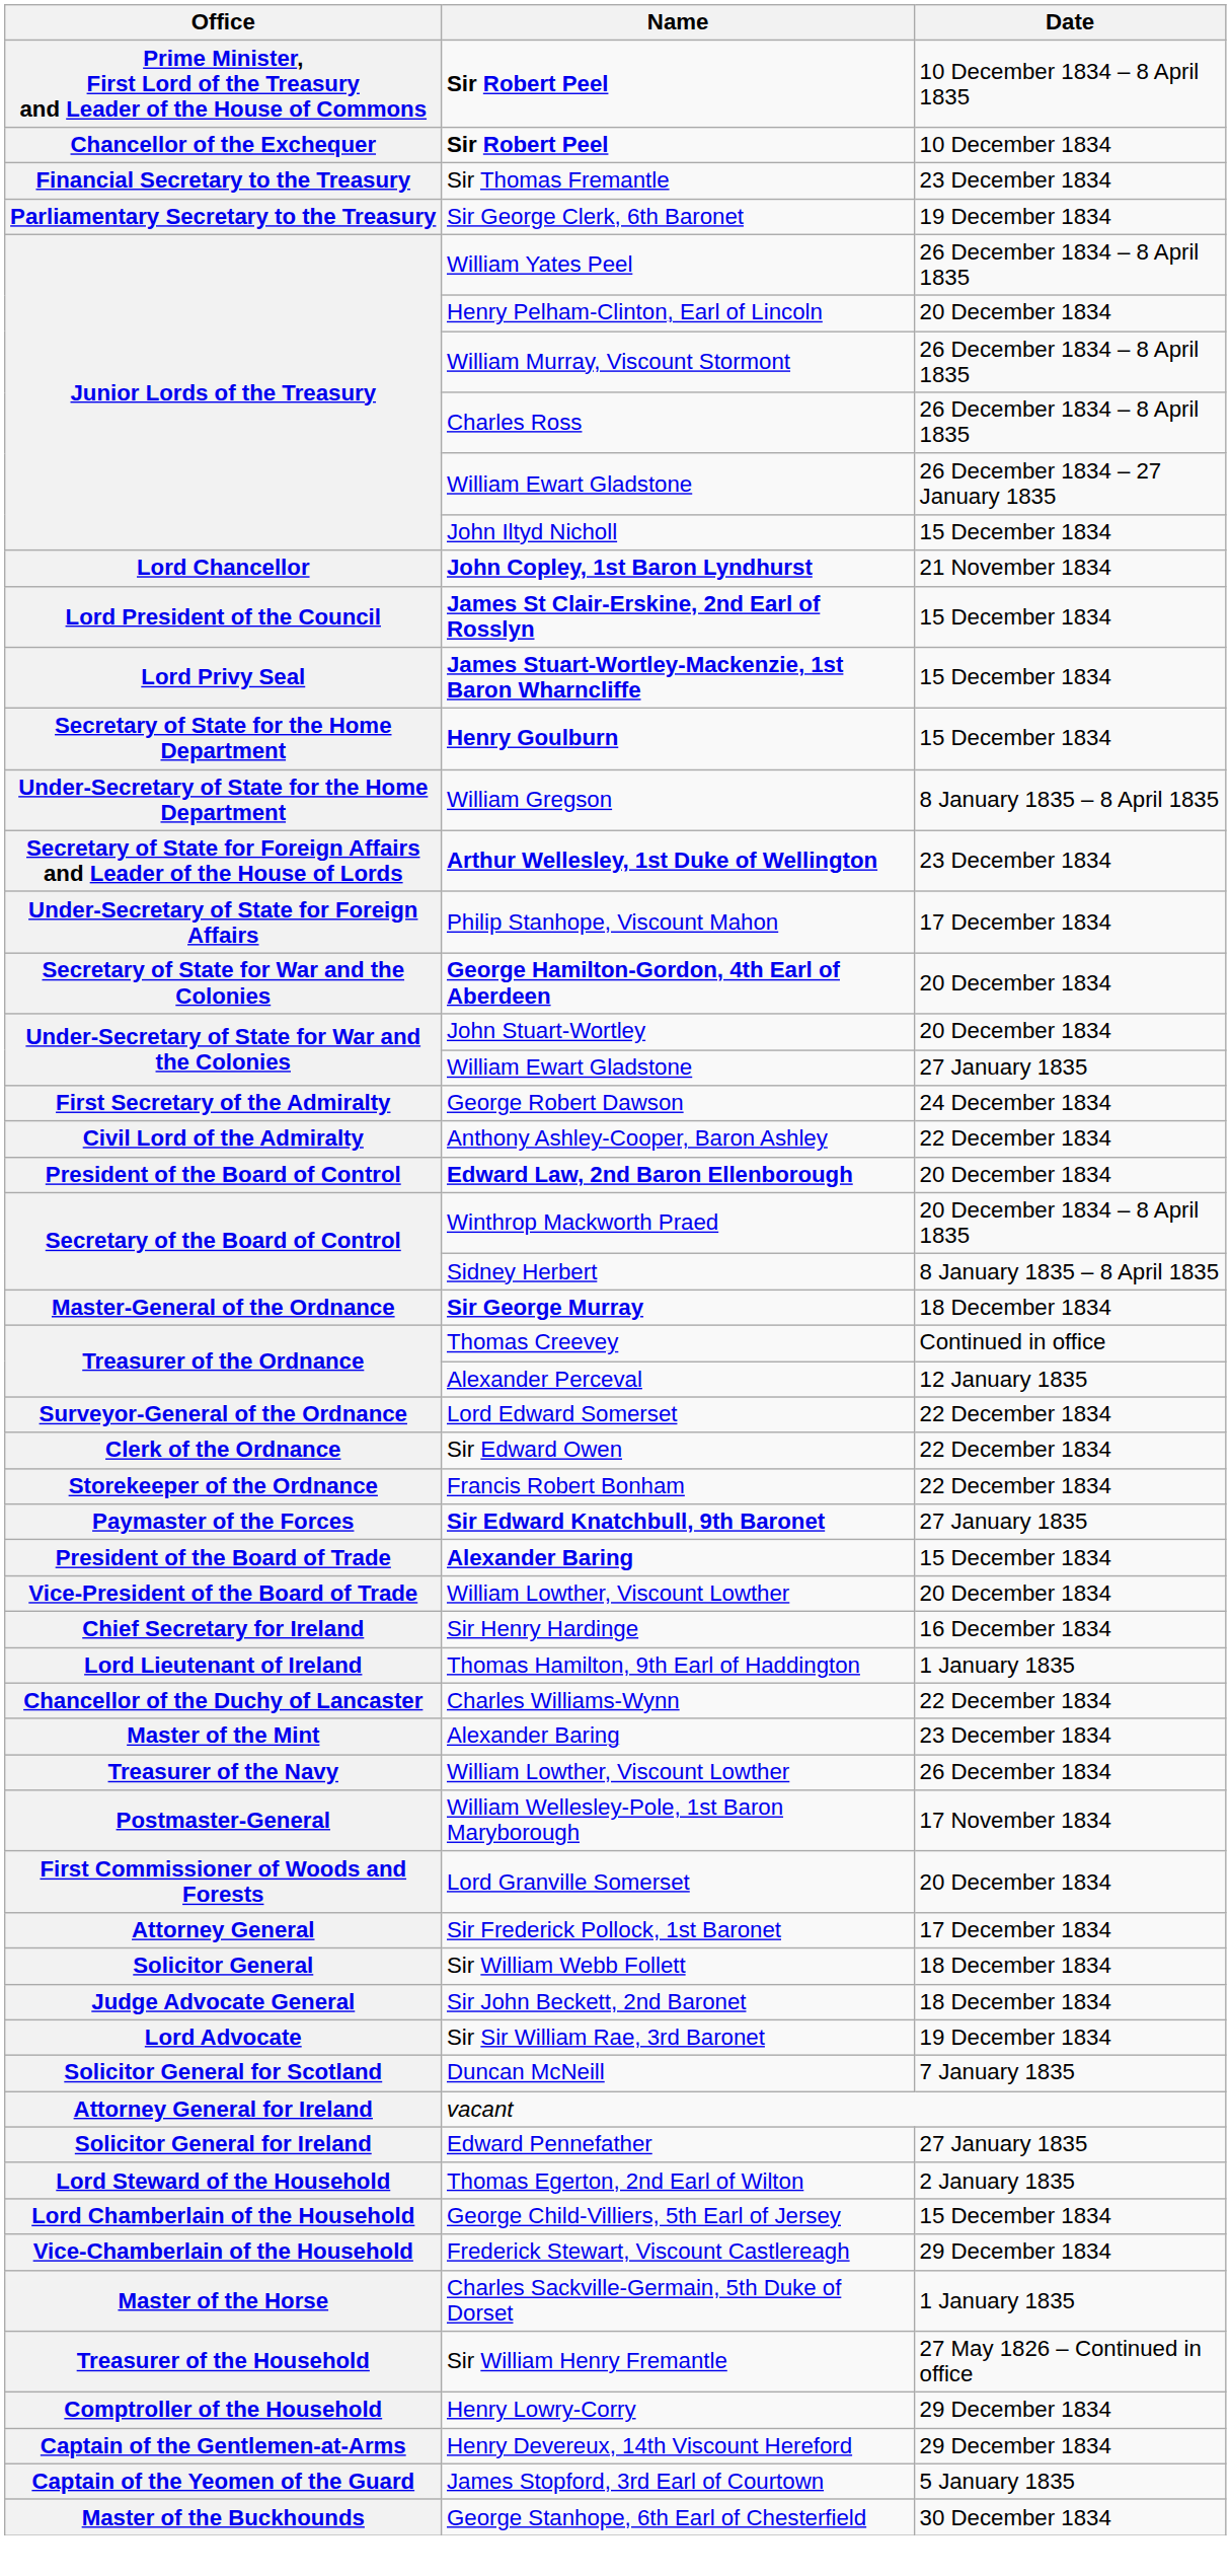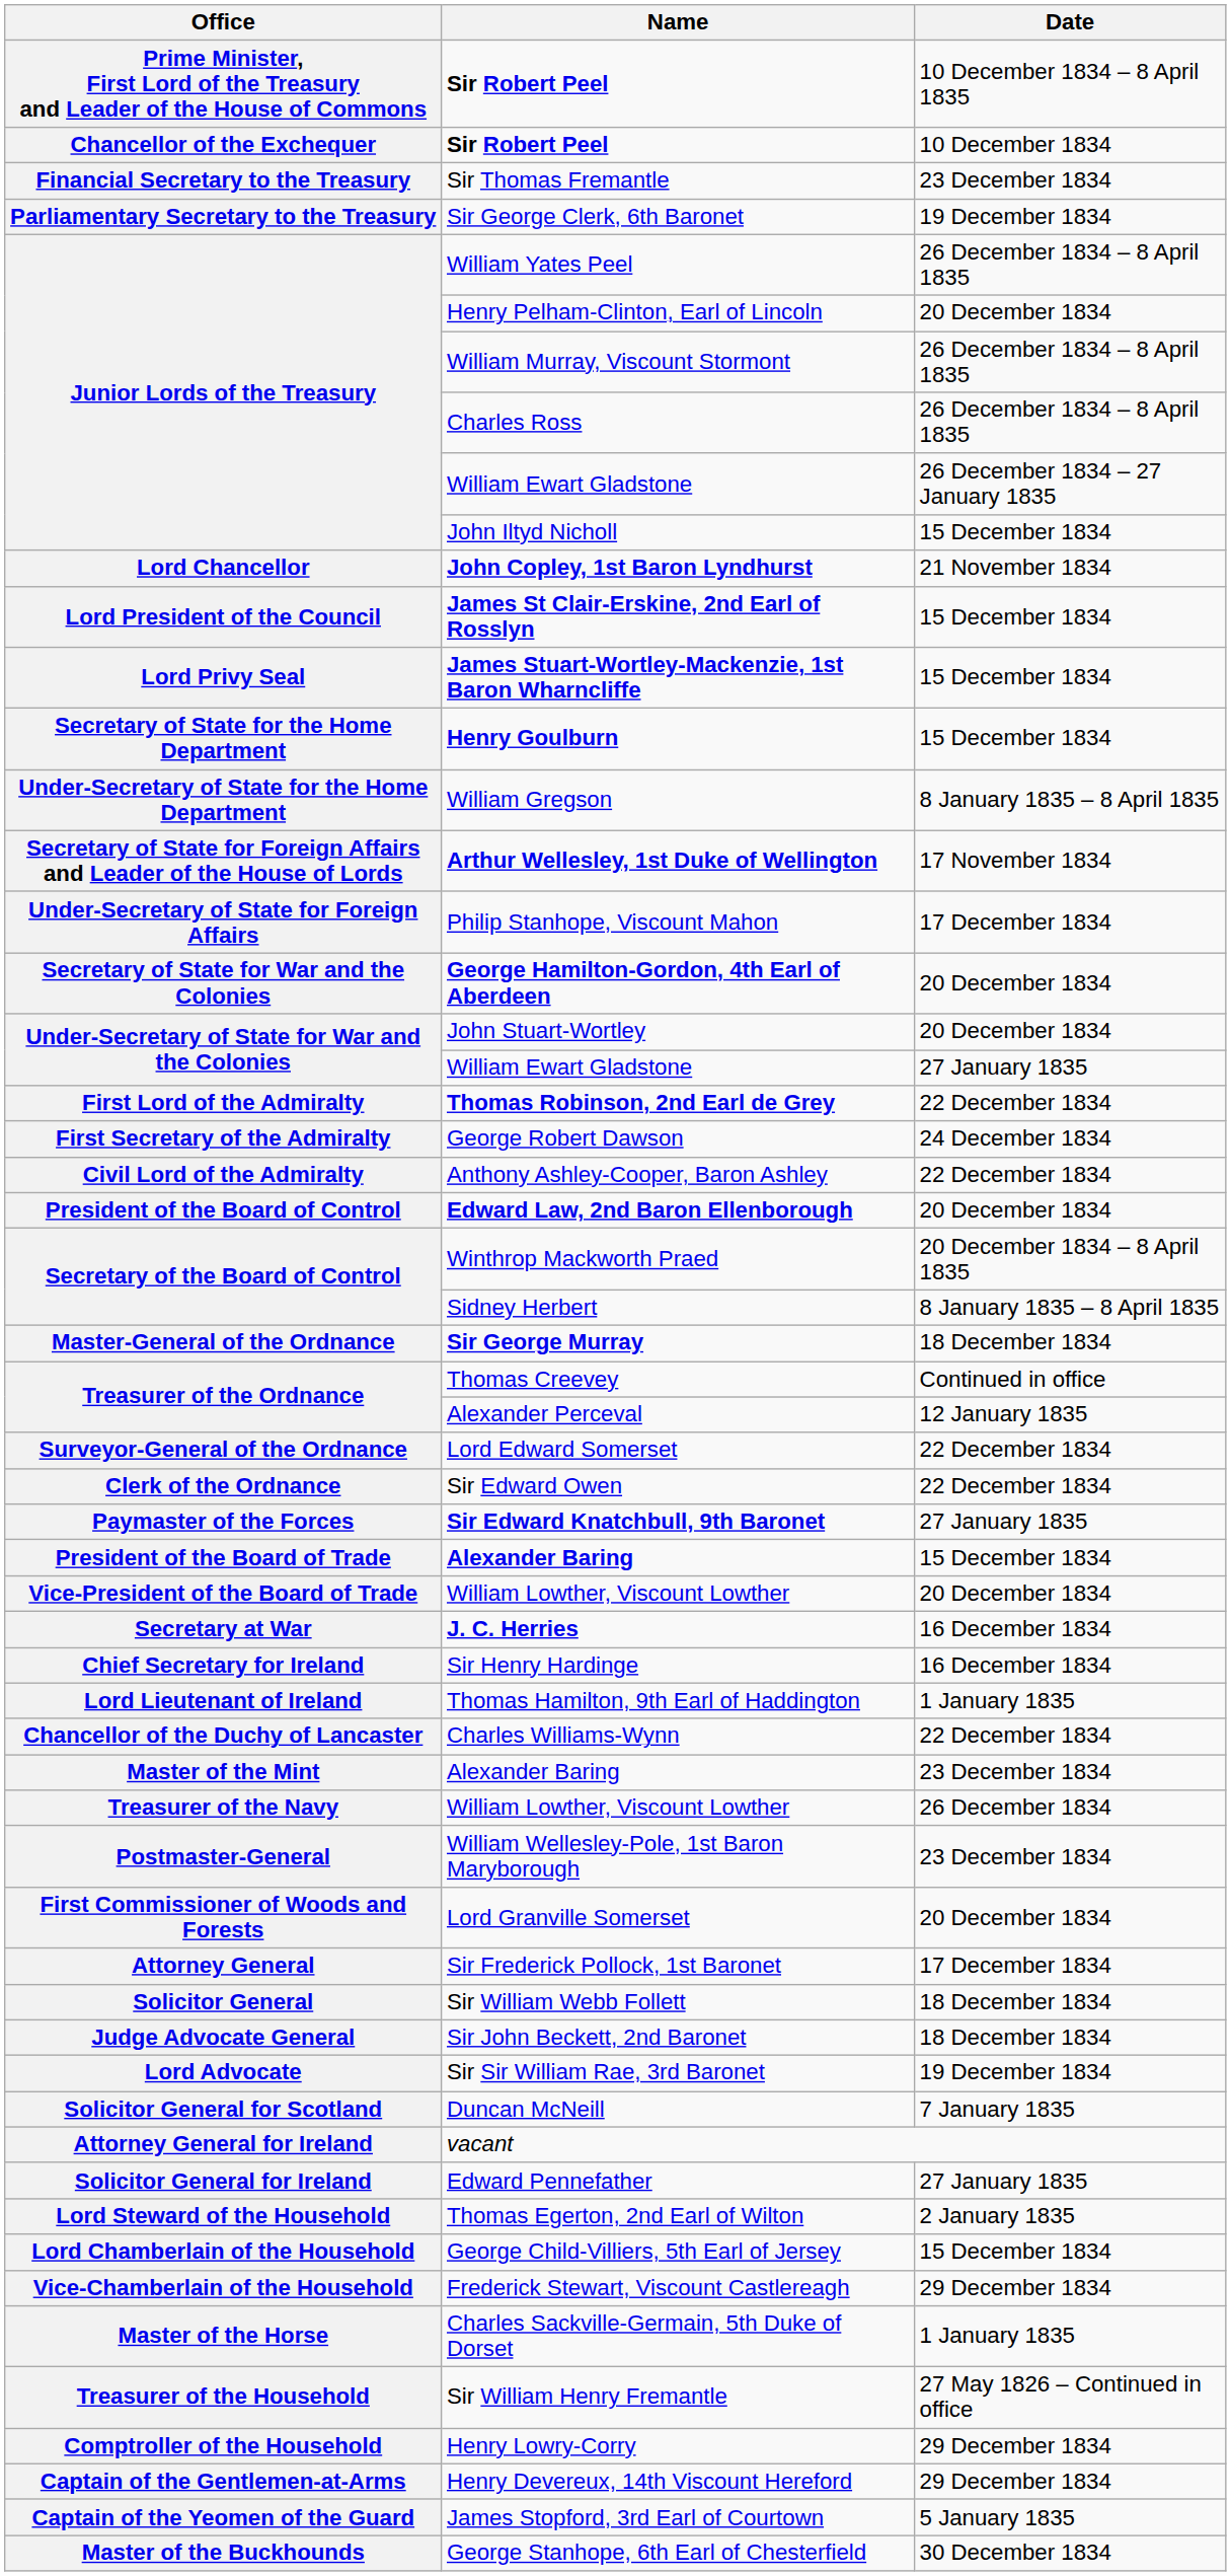 <table class="wikitable plainrowheaders">
 <tr>
 <th>Office</th>
 <th>Name</th>
 <th>Date</th>
 </tr>
 <tr>
 <th scope=row><a href='#'>Prime Minister</a>, <br> <a href='#'>First Lord of the Treasury</a> <br> and <a href='#'>Leader of the House of Commons</a></th>
 <td><strong>Sir <a href='#'>Robert Peel</a></strong></td>
 <td>10 December 1834 – 8 April 1835</td>
 </tr>
 <tr>
 <th scope=row><a href='#'>Chancellor of the Exchequer</a></th>
 <td><strong>Sir <a href='#'>Robert Peel</a></strong></td>
 <td>10 December 1834</td>
 </tr>
 <tr>
 <th scope=row><a href='#'>Financial Secretary to the Treasury</a></th>
 <td>Sir <a href='#'>Thomas Fremantle</a></td>
 <td>23 December 1834</td>
 </tr>
 <tr>
 <th scope=row><a href='#'>Parliamentary Secretary to the Treasury</a></th>
 <td><a href='#'>Sir George Clerk, 6th Baronet</a></td>
 <td>19 December 1834</td>
 </tr>
 <tr>
 <th scope=row rowspan=6><a href='#'>Junior Lords of the Treasury</a></th>
 <td><a href='#'>William Yates Peel</a></td>
 <td>26 December 1834 – 8 April 1835</td>
 </tr>
 <tr>
 <td><a href='#'>Henry Pelham-Clinton, Earl of Lincoln</a></td>
 <td>20 December 1834</td>
 </tr>
 <tr>
 <td><a href='#'>William Murray, Viscount Stormont</a></td>
 <td>26 December 1834 – 8 April 1835</td>
 </tr>
 <tr>
 <td><a href='#'>Charles Ross</a></td>
 <td>26 December 1834 – 8 April 1835</td>
 </tr>
 <tr>
 <td><a href='#'>William Ewart Gladstone</a></td>
 <td>26 December 1834 – 27 January 1835</td>
 </tr>
 <tr>
 <td><a href='#'>John Iltyd Nicholl</a></td>
 <td>15 December 1834</td>
 </tr>
 <tr>
 <th scope=row><a href='#'>Lord Chancellor</a></th>
 <td><strong><a href='#'>John Copley, 1st Baron Lyndhurst</a></strong></td>
 <td>21 November 1834</td>
 </tr>
 <tr>
 <th scope=row><a href='#'>Lord President of the Council</a></th>
 <td><strong><a href='#'>James St Clair-Erskine, 2nd Earl of Rosslyn</a></strong></td>
 <td>15 December 1834</td>
 </tr>
 <tr>
 <th scope=row><a href='#'>Lord Privy Seal</a></th>
 <td><strong><a href='#'>James Stuart-Wortley-Mackenzie, 1st Baron Wharncliffe</a></strong></td>
 <td>15 December 1834</td>
 </tr>
 <tr>
 <th scope=row><a href='#'>Secretary of State for the Home Department</a></th>
 <td><strong><a href='#'>Henry Goulburn</a></strong></td>
 <td>15 December 1834</td>
 </tr>
 <tr>
 <th scope=row><a href='#'>Under-Secretary of State for the Home Department</a></th>
 <td><a href='#'>William Gregson</a></td>
 <td>8 January 1835 – 8 April 1835</td>
 </tr>
 <tr>
 <th scope=row><a href='#'>Secretary of State for Foreign Affairs</a> <br> and <a href='#'>Leader of the House of Lords</a></th>
 <td><strong><a href='#'>Arthur Wellesley, 1st Duke of Wellington</a></strong></td>
-<td>23 December 1834</td>
+<td>17 November 1834</td>
 </tr>
 <tr>
 <th scope=row><a href='#'>Under-Secretary of State for Foreign Affairs</a></th>
 <td><a href='#'>Philip Stanhope, Viscount Mahon</a></td>
 <td>17 December 1834</td>
 </tr>
 <tr>
 <th scope=row><a href='#'>Secretary of State for War and the Colonies</a></th>
 <td><strong><a href='#'>George Hamilton-Gordon, 4th Earl of Aberdeen</a></strong></td>
 <td>20 December 1834</td>
 </tr>
 <tr>
 <th scope=row rowspan=2><a href='#'>Under-Secretary of State for War and the Colonies</a></th>
 <td><a href='#'>John Stuart-Wortley</a></td>
 <td>20 December 1834</td>
 </tr>
 <tr>
 <td><a href='#'>William Ewart Gladstone</a></td>
 <td>27 January 1835</td>
+</tr>
+<tr>
+<th scope=row><a href='#'>First Lord of the Admiralty</a></th>
+<td><strong><a href='#'>Thomas Robinson, 2nd Earl de Grey</a></strong></td>
+<td>22 December 1834</td>
 </tr>
 <tr>
 <th scope=row><a href='#'>First Secretary of the Admiralty</a></th>
 <td><a href='#'>George Robert Dawson</a></td>
 <td>24 December 1834</td>
 </tr>
 <tr>
 <th scope=row><a href='#'>Civil Lord of the Admiralty</a></th>
 <td><a href='#'>Anthony Ashley-Cooper, Baron Ashley</a></td>
 <td>22 December 1834</td>
 </tr>
 <tr>
 <th scope=row><a href='#'>President of the Board of Control</a></th>
 <td><strong><a href='#'>Edward Law, 2nd Baron Ellenborough</a></strong></td>
 <td>20 December 1834</td>
 </tr>
 <tr>
 <th scope=row rowspan=2><a href='#'>Secretary of the Board of Control</a></th>
 <td><a href='#'>Winthrop Mackworth Praed</a></td>
 <td>20 December 1834 – 8 April 1835</td>
 </tr>
 <tr>
 <td><a href='#'>Sidney Herbert</a></td>
 <td>8 January 1835 – 8 April 1835</td>
 </tr>
 <tr>
 <th scope=row><a href='#'>Master-General of the Ordnance</a></th>
 <td><strong><a href='#'>Sir George Murray</a></strong></td>
 <td>18 December 1834</td>
 </tr>
 <tr>
 <th scope=row rowspan=2><a href='#'>Treasurer of the Ordnance</a></th>
 <td><a href='#'>Thomas Creevey</a></td>
 <td>Continued in office</td>
 </tr>
 <tr>
 <td><a href='#'>Alexander Perceval</a></td>
 <td>12 January 1835</td>
 </tr>
 <tr>
 <th scope=row><a href='#'>Surveyor-General of the Ordnance</a></th>
 <td><a href='#'>Lord Edward Somerset</a></td>
 <td>22 December 1834</td>
 </tr>
 <tr>
 <th scope=row><a href='#'>Clerk of the Ordnance</a></th>
 <td>Sir <a href='#'>Edward Owen</a></td>
 <td>22 December 1834</td>
 </tr>
 <tr>
-<th scope=row><a href='#'>Storekeeper of the Ordnance</a></th>
-<td><a href='#'>Francis Robert Bonham</a></td>
-<td>22 December 1834</td>
-</tr>
-<tr>
 <th scope=row><a href='#'>Paymaster of the Forces</a></th>
 <td><strong><a href='#'>Sir Edward Knatchbull, 9th Baronet</a></strong></td>
 <td>27 January 1835</td>
 </tr>
 <tr>
 <th scope=row><a href='#'>President of the Board of Trade</a></th>
 <td><strong><a href='#'>Alexander Baring</a></strong></td>
 <td>15 December 1834</td>
 </tr>
 <tr>
 <th scope=row><a href='#'>Vice-President of the Board of Trade</a></th>
 <td><a href='#'>William Lowther, Viscount Lowther</a></td>
 <td>20 December 1834</td>
+</tr>
+<tr>
+<th scope=row><a href='#'>Secretary at War</a></th>
+<td><strong><a href='#'>J. C. Herries</a></strong></td>
+<td>16 December 1834</td>
 </tr>
 <tr>
 <th scope=row><a href='#'>Chief Secretary for Ireland</a></th>
 <td><a href='#'>Sir Henry Hardinge</a></td>
 <td>16 December 1834</td>
 </tr>
 <tr>
 <th scope=row><a href='#'>Lord Lieutenant of Ireland</a></th>
 <td><a href='#'>Thomas Hamilton, 9th Earl of Haddington</a></td>
 <td>1 January 1835</td>
 </tr>
 <tr>
 <th scope=row><a href='#'>Chancellor of the Duchy of Lancaster</a></th>
 <td><a href='#'>Charles Williams-Wynn</a></td>
 <td>22 December 1834</td>
 </tr>
 <tr>
 <th scope=row><a href='#'>Master of the Mint</a></th>
 <td><a href='#'>Alexander Baring</a></td>
 <td>23 December 1834</td>
 </tr>
 <tr>
 <th scope=row><a href='#'>Treasurer of the Navy</a></th>
 <td><a href='#'>William Lowther, Viscount Lowther</a></td>
 <td>26 December 1834</td>
 </tr>
 <tr>
 <th scope=row><a href='#'>Postmaster-General</a></th>
 <td><a href='#'>William Wellesley-Pole, 1st Baron Maryborough</a></td>
-<td>17 November 1834</td>
+<td>23 December 1834</td>
 </tr>
 <tr>
 <th scope=row><a href='#'>First Commissioner of Woods and Forests</a></th>
 <td><a href='#'>Lord Granville Somerset</a></td>
 <td>20 December 1834</td>
 </tr>
 <tr>
 <th scope=row><a href='#'>Attorney General</a></th>
 <td><a href='#'>Sir Frederick Pollock, 1st Baronet</a></td>
 <td>17 December 1834</td>
 </tr>
 <tr>
 <th scope=row><a href='#'>Solicitor General</a></th>
 <td>Sir <a href='#'>William Webb Follett</a></td>
 <td>18 December 1834</td>
 </tr>
 <tr>
 <th scope=row><a href='#'>Judge Advocate General</a></th>
 <td><a href='#'>Sir John Beckett, 2nd Baronet</a></td>
 <td>18 December 1834</td>
 </tr>
 <tr>
 <th scope=row><a href='#'>Lord Advocate</a></th>
 <td>Sir <a href='#'>Sir William Rae, 3rd Baronet</a></td>
 <td>19 December 1834</td>
 </tr>
 <tr>
 <th scope=row><a href='#'>Solicitor General for Scotland</a></th>
 <td><a href='#'>Duncan McNeill</a></td>
 <td>7 January 1835</td>
 </tr>
 <tr>
 <th scope=row><a href='#'>Attorney General for Ireland</a></th>
 <td colspan=2><em>vacant</em></td>
 </tr>
 <tr>
 <th scope=row><a href='#'>Solicitor General for Ireland</a></th>
 <td><a href='#'>Edward Pennefather</a></td>
 <td>27 January 1835</td>
 </tr>
 <tr>
 <th scope=row><a href='#'>Lord Steward of the Household</a></th>
 <td><a href='#'>Thomas Egerton, 2nd Earl of Wilton</a></td>
 <td>2 January 1835</td>
 </tr>
 <tr>
 <th scope=row><a href='#'>Lord Chamberlain of the Household</a></th>
 <td><a href='#'>George Child-Villiers, 5th Earl of Jersey</a></td>
 <td>15 December 1834</td>
 </tr>
 <tr>
 <th scope=row><a href='#'>Vice-Chamberlain of the Household</a></th>
 <td><a href='#'>Frederick Stewart, Viscount Castlereagh</a></td>
 <td>29 December 1834</td>
 </tr>
 <tr>
 <th scope=row><a href='#'>Master of the Horse</a></th>
 <td><a href='#'>Charles Sackville-Germain, 5th Duke of Dorset</a></td>
 <td>1 January 1835</td>
 </tr>
 <tr>
 <th scope=row><a href='#'>Treasurer of the Household</a></th>
 <td>Sir <a href='#'>William Henry Fremantle</a></td>
 <td>27 May 1826 – Continued in office</td>
 </tr>
 <tr>
 <th scope=row><a href='#'>Comptroller of the Household</a></th>
 <td><a href='#'>Henry Lowry-Corry</a></td>
 <td>29 December 1834</td>
 </tr>
 <tr>
 <th scope=row><a href='#'>Captain of the Gentlemen-at-Arms</a></th>
 <td><a href='#'>Henry Devereux, 14th Viscount Hereford</a></td>
 <td>29 December 1834</td>
 </tr>
 <tr>
 <th scope=row><a href='#'>Captain of the Yeomen of the Guard</a></th>
 <td><a href='#'>James Stopford, 3rd Earl of Courtown</a></td>
 <td>5 January 1835</td>
 </tr>
 <tr>
 <th scope=row><a href='#'>Master of the Buckhounds</a></th>
 <td><a href='#'>George Stanhope, 6th Earl of Chesterfield</a></td>
 <td>30 December 1834</td>
 </tr>
 </table>
